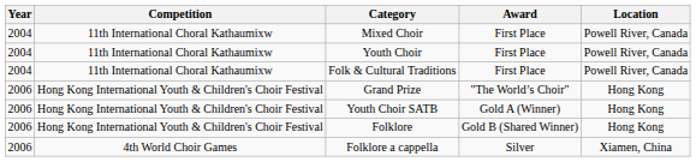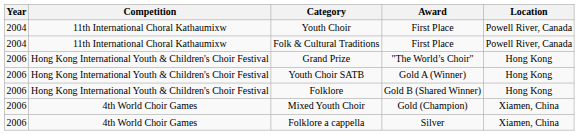 <table class="wikitable" style="text-align:center" border="1">
 <tr>
 <th>Year</th>
 <th>Competition</th>
 <th>Category</th>
 <th>Award</th>
 <th>Location</th>
-</tr>
-<tr>
-<td>2004</td>
-<td>11th International Choral Kathaumixw</td>
-<td>Mixed Choir</td>
-<td>First Place</td>
-<td>Powell River, Canada</td>
 </tr>
 <tr>
 <td>2004</td>
 <td>11th International Choral Kathaumixw</td>
 <td>Youth Choir</td>
 <td>First Place</td>
 <td>Powell River, Canada</td>
 </tr>
 <tr>
 <td>2004</td>
 <td>11th International Choral Kathaumixw</td>
 <td>Folk & Cultural Traditions</td>
 <td>First Place</td>
 <td>Powell River, Canada</td>
 </tr>
 <tr>
 <td>2006</td>
 <td>Hong Kong International Youth & Children's Choir Festival</td>
 <td>Grand Prize</td>
 <td>"The World’s Choir"</td>
 <td>Hong Kong</td>
 </tr>
 <tr>
 <td>2006</td>
 <td>Hong Kong International Youth & Children's Choir Festival</td>
 <td>Youth Choir SATB</td>
 <td>Gold A (Winner)</td>
 <td>Hong Kong</td>
 </tr>
 <tr>
 <td>2006</td>
 <td>Hong Kong International Youth & Children's Choir Festival</td>
 <td>Folklore</td>
 <td>Gold B (Shared Winner)</td>
 <td>Hong Kong</td>
 </tr>
 <tr>
 <td>2006</td>
 <td>4th World Choir Games</td>
+<td>Mixed Youth Choir</td>
+<td>Gold (Champion)</td>
+<td>Xiamen, China</td>
+</tr>
+<tr>
+<td>2006</td>
+<td>4th World Choir Games</td>
 <td>Folklore a cappella</td>
 <td>Silver</td>
 <td>Xiamen, China</td>
 </tr>
 </table>
